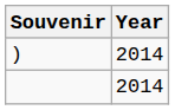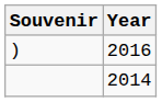 <table class="wikitable sortable">
 <tr>
 <th>Souvenir</th>
 <th>Year</th>
 </tr>
 <tr>
 <td>)</td>
-<td>2014</td>
+<td>2016</td>
 </tr>
 <tr>
 <td></td>
 <td>2014</td>
 </tr>
 </table>
